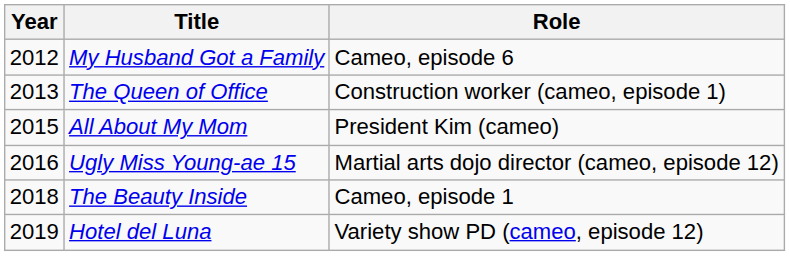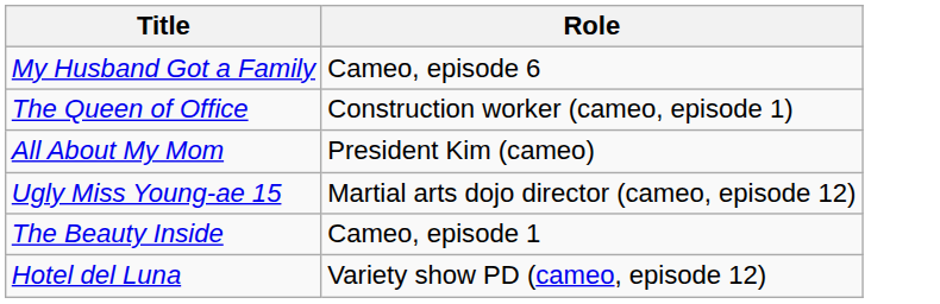 <table class="wikitable">
 <tr>
-<th>Year</th>
 <th>Title</th>
 <th>Role</th>
 </tr>
 <tr>
-<td>2012</td>
 <td><em><a href='#'>My Husband Got a Family</a></em></td>
 <td>Cameo, episode 6</td>
 </tr>
 <tr>
-<td>2013</td>
 <td><em><a href='#'>The Queen of Office</a></em></td>
 <td>Construction worker (cameo, episode 1)</td>
 </tr>
 <tr>
-<td>2015</td>
 <td><em><a href='#'>All About My Mom</a></em></td>
 <td>President Kim (cameo)</td>
 </tr>
 <tr>
-<td>2016</td>
 <td><em><a href='#'>Ugly Miss Young-ae 15</a></em></td>
 <td>Martial arts dojo director (cameo, episode 12)</td>
 </tr>
 <tr>
-<td>2018</td>
 <td><em><a href='#'>The Beauty Inside</a></em></td>
 <td>Cameo, episode 1</td>
 </tr>
 <tr>
-<td>2019</td>
 <td><em><a href='#'>Hotel del Luna</a></em></td>
 <td>Variety show PD (<a href='#'>cameo</a>, episode 12)</td>
 </tr>
 </table>
